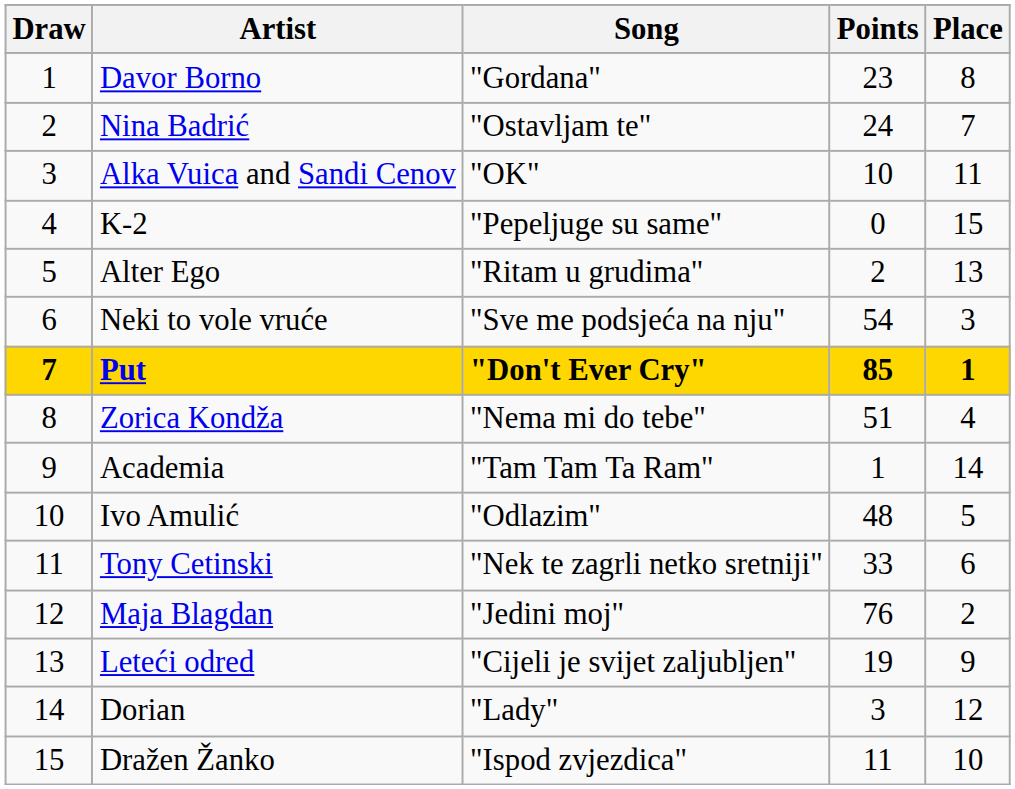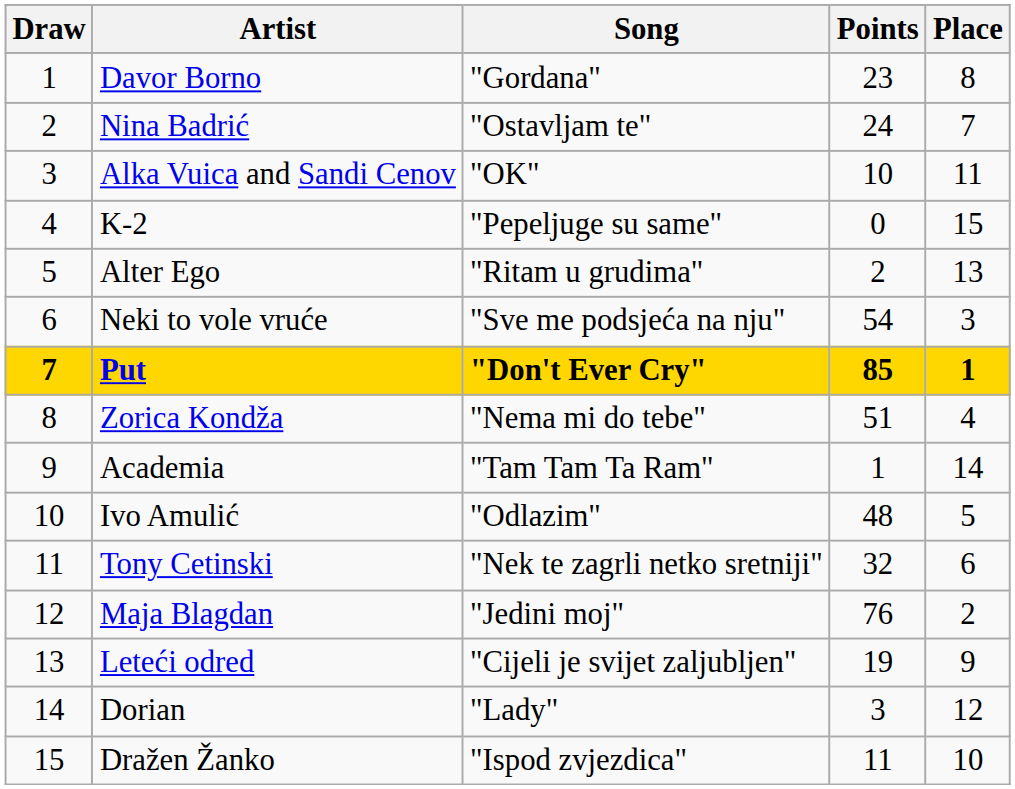 <table class="sortable wikitable" style="margin: 1em auto 1em auto; text-align:center">
 <tr>
 <th>Draw</th>
 <th>Artist</th>
 <th>Song</th>
 <th>Points</th>
 <th>Place</th>
 </tr>
 <tr>
 <td>1</td>
 <td align="left"><a href='#'>Davor Borno</a></td>
 <td align="left">"Gordana"</td>
 <td>23</td>
 <td>8</td>
 </tr>
 <tr>
 <td>2</td>
 <td align="left"><a href='#'>Nina Badrić</a></td>
 <td align="left">"Ostavljam te"</td>
 <td>24</td>
 <td>7</td>
 </tr>
 <tr>
 <td>3</td>
 <td align="left"><a href='#'>Alka Vuica</a> and <a href='#'>Sandi Cenov</a></td>
 <td align="left">"OK"</td>
 <td>10</td>
 <td>11</td>
 </tr>
 <tr>
 <td>4</td>
 <td align="left">K-2</td>
 <td align="left">"Pepeljuge su same"</td>
 <td>0</td>
 <td>15</td>
 </tr>
 <tr>
 <td>5</td>
 <td align="left">Alter Ego</td>
 <td align="left">"Ritam u grudima"</td>
 <td>2</td>
 <td>13</td>
 </tr>
 <tr>
 <td>6</td>
 <td align="left">Neki to vole vruće</td>
 <td align="left">"Sve me podsjeća na nju"</td>
 <td>54</td>
 <td>3</td>
 </tr>
 <tr bgcolor="gold">
 <td><strong>7</strong></td>
 <td align="left"><strong><a href='#'>Put</a></strong></td>
 <td align="left"><strong>"Don't Ever Cry"</strong></td>
 <td><strong>85</strong></td>
 <td><strong>1</strong></td>
 </tr>
 <tr>
 <td>8</td>
 <td align="left"><a href='#'>Zorica Kondža</a></td>
 <td align="left">"Nema mi do tebe"</td>
 <td>51</td>
 <td>4</td>
 </tr>
 <tr>
 <td>9</td>
 <td align="left">Academia</td>
 <td align="left">"Tam Tam Ta Ram"</td>
 <td>1</td>
 <td>14</td>
 </tr>
 <tr>
 <td>10</td>
 <td align="left">Ivo Amulić</td>
 <td align="left">"Odlazim"</td>
 <td>48</td>
 <td>5</td>
 </tr>
 <tr>
 <td>11</td>
 <td align="left"><a href='#'>Tony Cetinski</a></td>
 <td align="left">"Nek te zagrli netko sretniji"</td>
-<td>33</td>
+<td>32</td>
 <td>6</td>
 </tr>
 <tr>
 <td>12</td>
 <td align="left"><a href='#'>Maja Blagdan</a></td>
 <td align="left">"Jedini moj"</td>
 <td>76</td>
 <td>2</td>
 </tr>
 <tr>
 <td>13</td>
 <td align="left"><a href='#'>Leteći odred</a></td>
 <td align="left">"Cijeli je svijet zaljubljen"</td>
 <td>19</td>
 <td>9</td>
 </tr>
 <tr>
 <td>14</td>
 <td align="left">Dorian</td>
 <td align="left">"Lady"</td>
 <td>3</td>
 <td>12</td>
 </tr>
 <tr>
 <td>15</td>
 <td align="left">Dražen Žanko</td>
 <td align="left">"Ispod zvjezdica"</td>
 <td>11</td>
 <td>10</td>
 </tr>
 </table>
